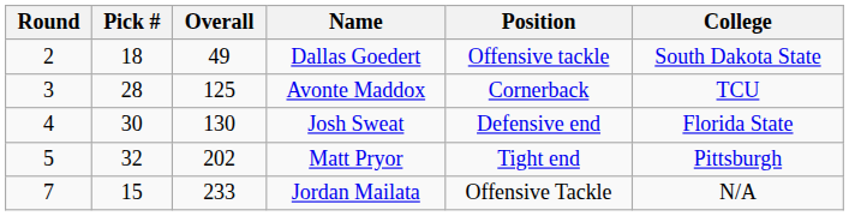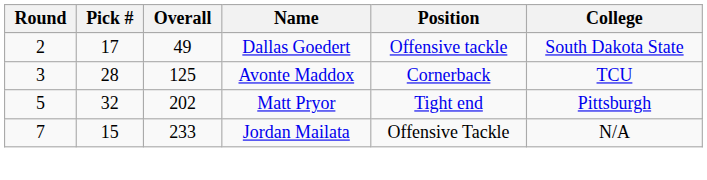 <table class="wikitable sortable sortable" style="width: 100%; text-align:center">
 <tr>
 <th>Round</th>
 <th>Pick #</th>
 <th>Overall</th>
 <th>Name</th>
 <th>Position</th>
 <th>College</th>
 </tr>
 <tr>
 <td>2</td>
-<td>18</td>
+<td>17</td>
 <td>49</td>
 <td><a href='#'>Dallas Goedert</a></td>
 <td><a href='#'>Offensive tackle</a></td>
 <td><a href='#'>South Dakota State</a></td>
 </tr>
 <tr>
 <td>3</td>
 <td>28</td>
 <td>125</td>
 <td><a href='#'>Avonte Maddox</a></td>
 <td><a href='#'>Cornerback</a></td>
 <td><a href='#'>TCU</a></td>
-</tr>
-<tr>
-<td>4</td>
-<td>30</td>
-<td>130</td>
-<td><a href='#'>Josh Sweat</a></td>
-<td><a href='#'>Defensive end</a></td>
-<td><a href='#'>Florida State</a></td>
 </tr>
 <tr>
 <td>5</td>
 <td>32</td>
 <td>202</td>
 <td><a href='#'>Matt Pryor</a></td>
 <td><a href='#'>Tight end</a></td>
 <td><a href='#'>Pittsburgh</a></td>
 </tr>
 <tr>
 <td>7</td>
 <td>15</td>
 <td>233</td>
 <td><a href='#'>Jordan Mailata</a></td>
 <td>Offensive Tackle</td>
 <td>N/A</td>
 </tr>
 </table>
